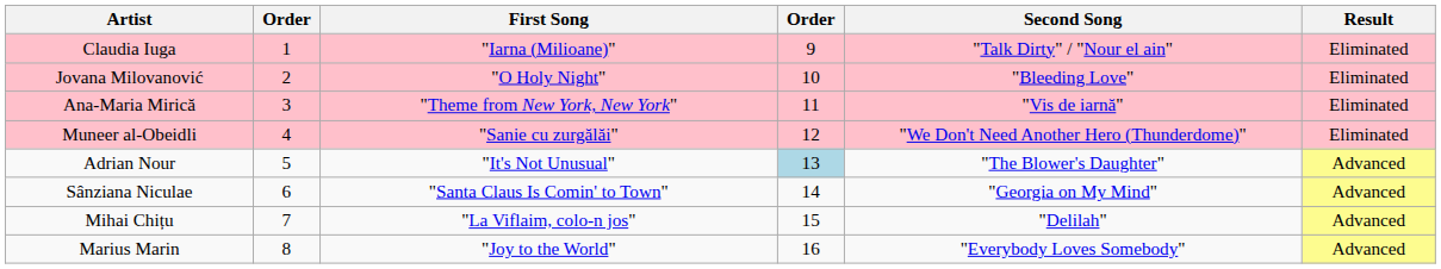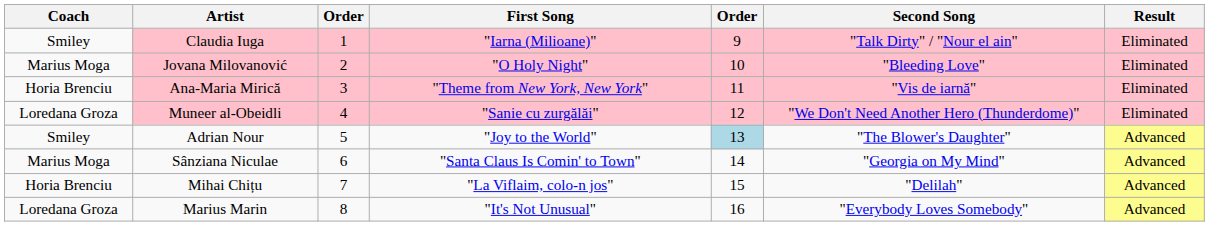 <table class="wikitable" style="text-align: center; width:100%;">
 <tr>
+<th style="width:09%;">Coach</th>
 <th style="width:13%;">Artist</th>
 <th style="width:02%;">Order</th>
 <th style="width:24%;">First Song</th>
 <th style="width:02%;">Order</th>
 <th style="width:24%;">Second Song</th>
 <th style="width:07%;">Result</th>
 </tr>
 <tr>
+<td>Smiley</td>
 <td style="background:pink">Claudia Iuga</td>
 <td style="background:pink">1</td>
 <td style="background:pink">"<a href='#'>Iarna (Milioane)</a>"</td>
 <td style="background:pink">9</td>
 <td style="background:pink">"<a href='#'>Talk Dirty</a>" / "<a href='#'>Nour el ain</a>"</td>
 <td style="background:pink">Eliminated</td>
 </tr>
 <tr>
+<td>Marius Moga</td>
 <td style="background:pink">Jovana Milovanović</td>
 <td style="background:pink">2</td>
 <td style="background:pink">"<a href='#'>O Holy Night</a>"</td>
 <td style="background:pink">10</td>
 <td style="background:pink">"<a href='#'>Bleeding Love</a>"</td>
 <td style="background:pink">Eliminated</td>
 </tr>
 <tr>
+<td>Horia Brenciu</td>
 <td style="background:pink">Ana-Maria Mirică</td>
 <td style="background:pink">3</td>
 <td style="background:pink">"<a href='#'>Theme from <em>New York, New York</em></a>"</td>
 <td style="background:pink">11</td>
 <td style="background:pink">"<a href='#'>Vis de iarnă</a>"</td>
 <td style="background:pink">Eliminated</td>
 </tr>
 <tr>
+<td>Loredana Groza</td>
 <td style="background:pink">Muneer al-Obeidli</td>
 <td style="background:pink">4</td>
 <td style="background:pink">"<a href='#'>Sanie cu zurgălăi</a>"</td>
 <td style="background:pink">12</td>
 <td style="background:pink">"<a href='#'>We Don't Need Another Hero (Thunderdome)</a>"</td>
 <td style="background:pink">Eliminated</td>
 </tr>
 <tr>
+<td>Smiley</td>
 <td>Adrian Nour</td>
 <td>5</td>
-<td>"<a href='#'>It's Not Unusual</a>"</td>
+<td>"<a href='#'>Joy to the World</a>"</td>
 <td style="background: lightblue;">13</td>
 <td>"<a href='#'>The Blower's Daughter</a>"</td>
 <td style="background:#FDFC8F">Advanced</td>
 </tr>
 <tr>
+<td>Marius Moga</td>
 <td>Sânziana Niculae</td>
 <td>6</td>
 <td>"<a href='#'>Santa Claus Is Comin' to Town</a>"</td>
 <td>14</td>
 <td>"<a href='#'>Georgia on My Mind</a>"</td>
 <td style="background:#FDFC8F">Advanced</td>
 </tr>
 <tr>
+<td>Horia Brenciu</td>
 <td>Mihai Chițu</td>
 <td>7</td>
 <td>"<a href='#'>La Viflaim, colo-n jos</a>"</td>
 <td>15</td>
 <td>"<a href='#'>Delilah</a>"</td>
 <td style="background:#FDFC8F">Advanced</td>
 </tr>
 <tr>
+<td>Loredana Groza</td>
 <td>Marius Marin</td>
 <td>8</td>
-<td>"<a href='#'>Joy to the World</a>"</td>
+<td>"<a href='#'>It's Not Unusual</a>"</td>
 <td>16</td>
 <td>"<a href='#'>Everybody Loves Somebody</a>"</td>
 <td style="background:#FDFC8F">Advanced</td>
 </tr>
 </table>
